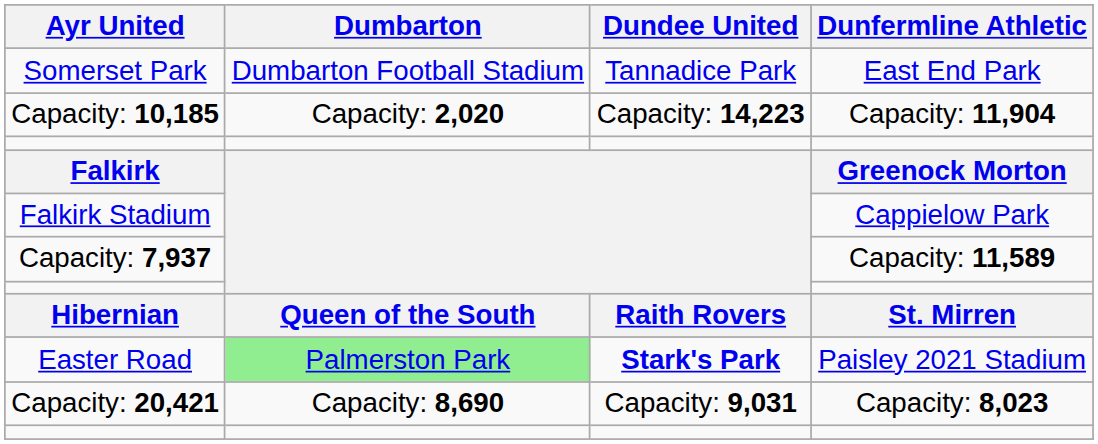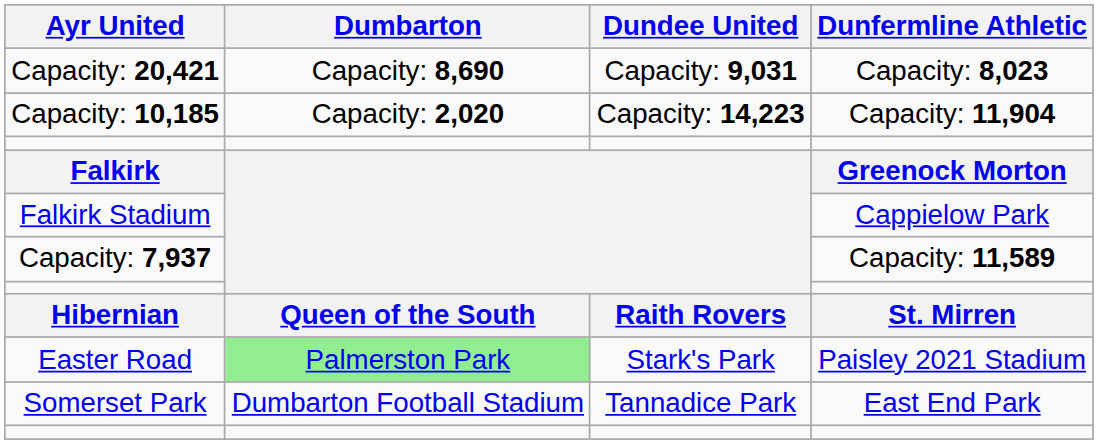 <table class="wikitable" style="text-align:center">
 <tr>
 <th><a href='#'>Ayr United</a></th>
 <th><a href='#'>Dumbarton</a></th>
 <th><a href='#'>Dundee United</a></th>
 <th><a href='#'>Dunfermline Athletic</a></th>
 </tr>
 <tr>
-<td><a href='#'>Somerset Park</a></td>
-<td><a href='#'>Dumbarton Football Stadium</a></td>
-<td><a href='#'>Tannadice Park</a></td>
-<td><a href='#'>East End Park</a></td>
+<td>Capacity: <strong>20,421</strong></td>
+<td>Capacity: <strong>8,690</strong></td>
+<td>Capacity: <strong>9,031</strong></td>
+<td>Capacity: <strong>8,023</strong></td>
 </tr>
 <tr>
 <td>Capacity: <strong>10,185</strong></td>
 <td>Capacity: <strong>2,020</strong></td>
 <td>Capacity: <strong>14,223</strong></td>
 <td>Capacity: <strong>11,904</strong></td>
 </tr>
 <tr>
 <td></td>
 <td></td>
 <td></td>
 <td></td>
 </tr>
 <tr>
 <th><a href='#'>Falkirk</a></th>
 <th colspan=2 rowspan=4><br></th>
 <th><a href='#'>Greenock Morton</a></th>
 </tr>
 <tr>
 <td><a href='#'>Falkirk Stadium</a></td>
 <td><a href='#'>Cappielow Park</a></td>
 </tr>
 <tr>
 <td>Capacity: <strong>7,937</strong></td>
 <td>Capacity: <strong>11,589</strong></td>
 </tr>
 <tr>
 <td></td>
 <td></td>
 </tr>
 <tr>
 <th><a href='#'>Hibernian</a></th>
 <th><a href='#'>Queen of the South</a></th>
 <th><a href='#'>Raith Rovers</a></th>
 <th><a href='#'>St. Mirren</a></th>
 </tr>
 <tr>
 <td><a href='#'>Easter Road</a></td>
 <td style="background: lightgreen;"><a href='#'>Palmerston Park</a></td>
-<td><strong><a href='#'>Stark's Park</a></strong></td>
+<td><a href='#'>Stark's Park</a></td>
 <td><a href='#'>Paisley 2021 Stadium</a></td>
 </tr>
 <tr>
-<td>Capacity: <strong>20,421</strong></td>
-<td>Capacity: <strong>8,690</strong></td>
-<td>Capacity: <strong>9,031</strong></td>
-<td>Capacity: <strong>8,023</strong></td>
+<td><a href='#'>Somerset Park</a></td>
+<td><a href='#'>Dumbarton Football Stadium</a></td>
+<td><a href='#'>Tannadice Park</a></td>
+<td><a href='#'>East End Park</a></td>
 </tr>
 <tr>
 <td></td>
 <td></td>
 <td></td>
 <td></td>
 </tr>
 </table>
